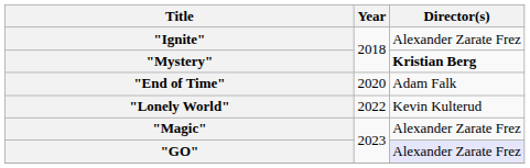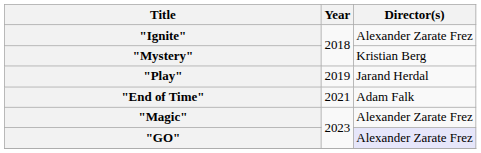 <table class="wikitable plainrowheaders">
 <tr>
 <th style="width:24em;">Title</th>
 <th style="width:1em;">Year</th>
 <th scope="col">Director(s)</th>
 </tr>
 <tr>
 <th scope="row">"Ignite"</th>
 <td rowspan="2">2018</td>
 <td>Alexander Zarate Frez</td>
 </tr>
 <tr>
 <th scope="row">"Mystery"</th>
-<td><strong>Kristian Berg</strong></td>
+<td>Kristian Berg</td>
+</tr>
+<tr>
+<th scope="row">"Play"</th>
+<td rowspan="1">2019</td>
+<td>Jarand Herdal</td>
 </tr>
 <tr>
 <th scope="row">"End of Time"</th>
-<td rowspan="1">2020</td>
+<td rowspan="1">2021</td>
 <td>Adam Falk</td>
-</tr>
-<tr>
-<th scope="row">"Lonely World"</th>
-<td rowspan="1">2022</td>
-<td>Kevin Kulterud</td>
 </tr>
 <tr>
 <th scope="row">"Magic"</th>
 <td rowspan="2">2023</td>
 <td>Alexander Zarate Frez</td>
 </tr>
 <tr>
 <th scope="row">"GO"</th>
 <td style="background: lavender;">Alexander Zarate Frez</td>
 </tr>
 <tr>
 </tr>
 </table>
